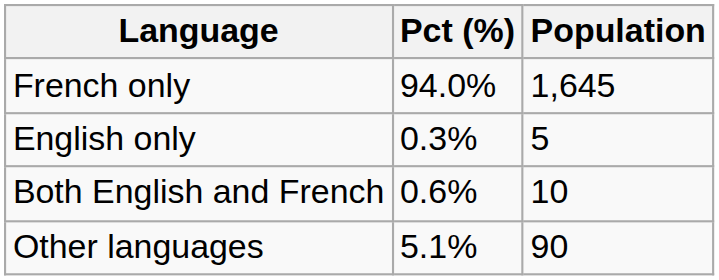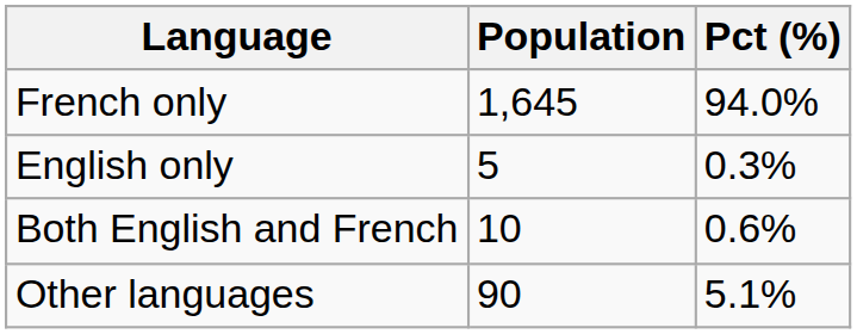 <table class="wikitable">
 <tr>
 <th>Language</th>
+<th>Population</th>
 <th>Pct (%)</th>
-<th>Population</th>
 </tr>
 <tr>
 <td>French only</td>
+<td>1,645</td>
 <td>94.0%</td>
-<td>1,645</td>
 </tr>
 <tr>
 <td>English only</td>
+<td>5</td>
 <td>0.3%</td>
-<td>5</td>
 </tr>
 <tr>
 <td>Both English and French</td>
+<td>10</td>
 <td>0.6%</td>
-<td>10</td>
 </tr>
 <tr>
 <td>Other languages</td>
+<td>90</td>
 <td>5.1%</td>
-<td>90</td>
 </tr>
 </table>
